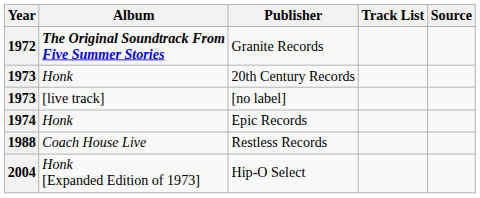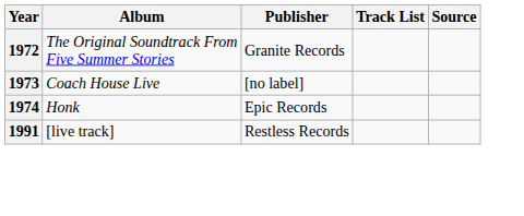 <table class="wikitable sortable">
 <tr>
 <th>Year</th>
 <th>Album</th>
 <th>Publisher</th>
 <th>Track List</th>
 <th class="unsortable">Source</th>
 </tr>
 <tr>
 <th>1972</th>
-<td><strong><em>The Original Soundtrack From<br><a href='#'>Five Summer Stories</a></em></strong></td>
+<td><em>The Original Soundtrack From<br><a href='#'>Five Summer Stories</a></em></td>
 <td>Granite Records</td>
 <td></td>
 <td></td>
 </tr>
 <tr>
 <th>1973</th>
-<td><em>Honk</em></td>
-<td>20th Century Records</td>
-<td></td>
-<td></td>
-</tr>
-<tr>
-<th>1973</th>
-<td>[live track]</td>
+<td><em>Coach House Live</em></td>
 <td>[no label]</td>
 <td><br></td>
 <td></td>
 </tr>
 <tr>
 <th>1974</th>
 <td><em>Honk</em></td>
 <td>Epic Records</td>
 <td></td>
 <td></td>
 </tr>
 <tr>
-<th>1988</th>
-<td><em>Coach House Live</em></td>
+<th>1991</th>
+<td>[live track]</td>
 <td>Restless Records</td>
 <td></td>
 <td></td>
 </tr>
-<tr>
-<th>2004</th>
-<td><em>Honk</em><br>[Expanded Edition of 1973]</td>
-<td>Hip-O Select</td>
-<td></td>
-<td></td>
-</tr>
 </table>
